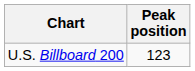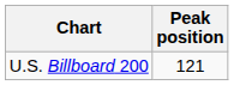 <table class="wikitable sortable">
 <tr>
 <th>Chart</th>
 <th>Peak<br>position</th>
 </tr>
 <tr>
 <td>U.S. <a href='#'><em>Billboard</em> 200</a></td>
-<td align="center">123</td>
+<td align="center">121</td>
 </tr>
 </table>
